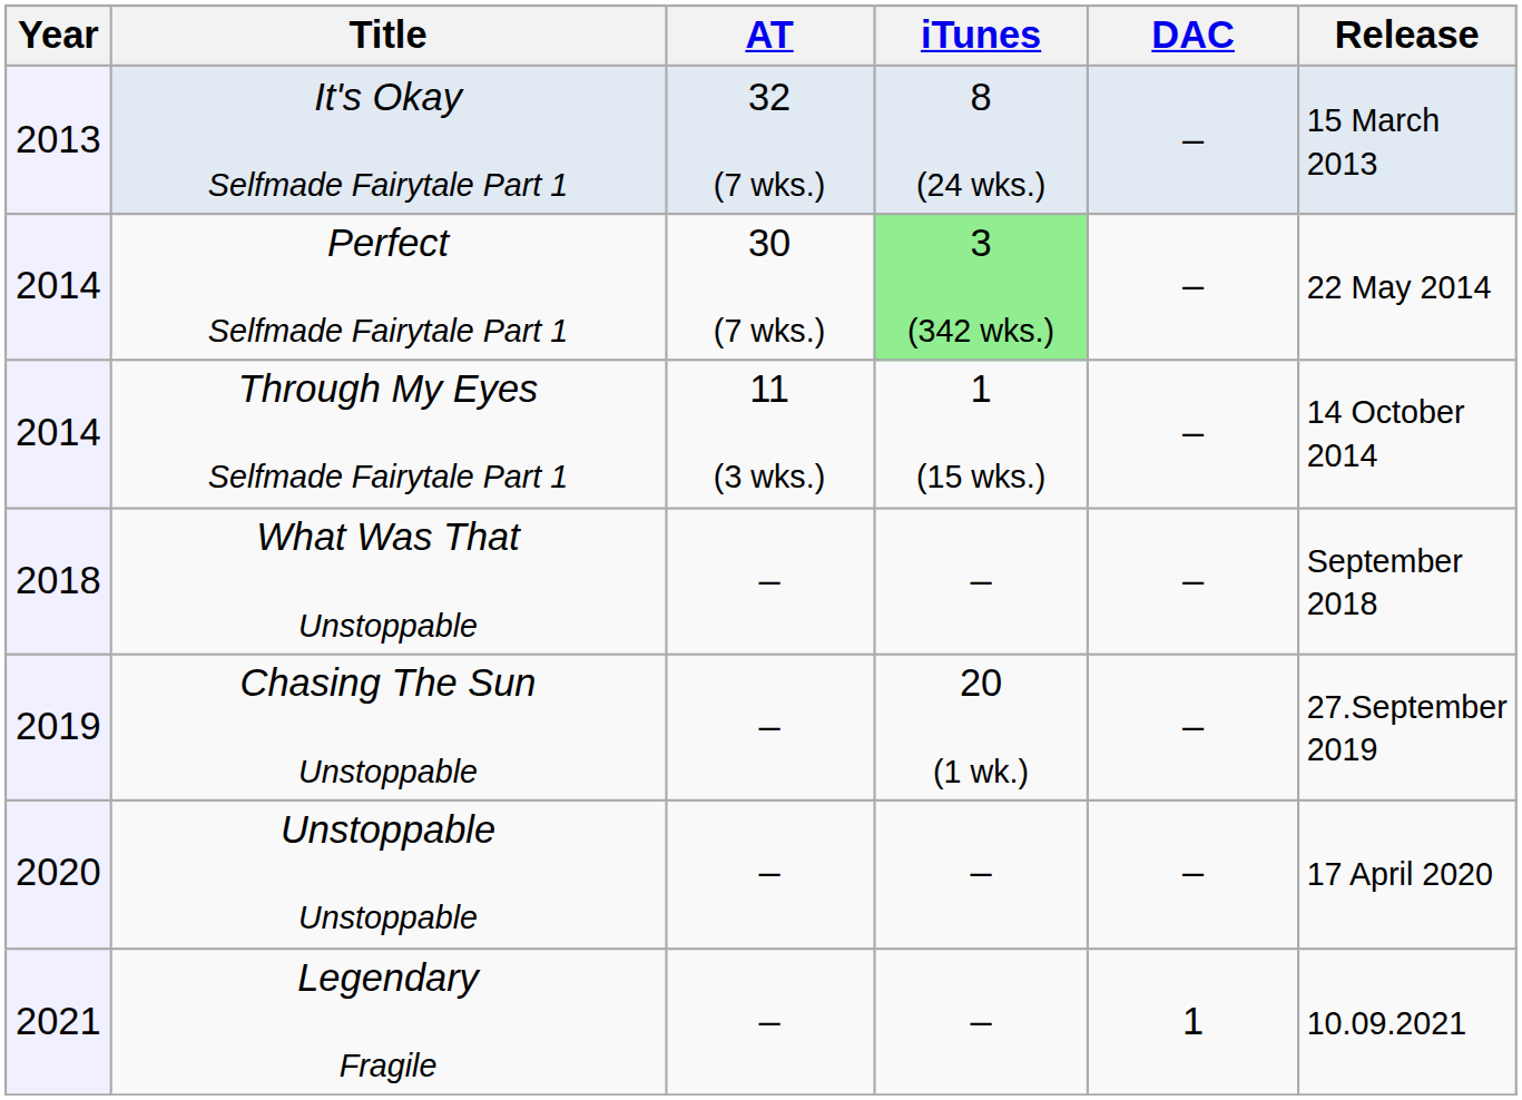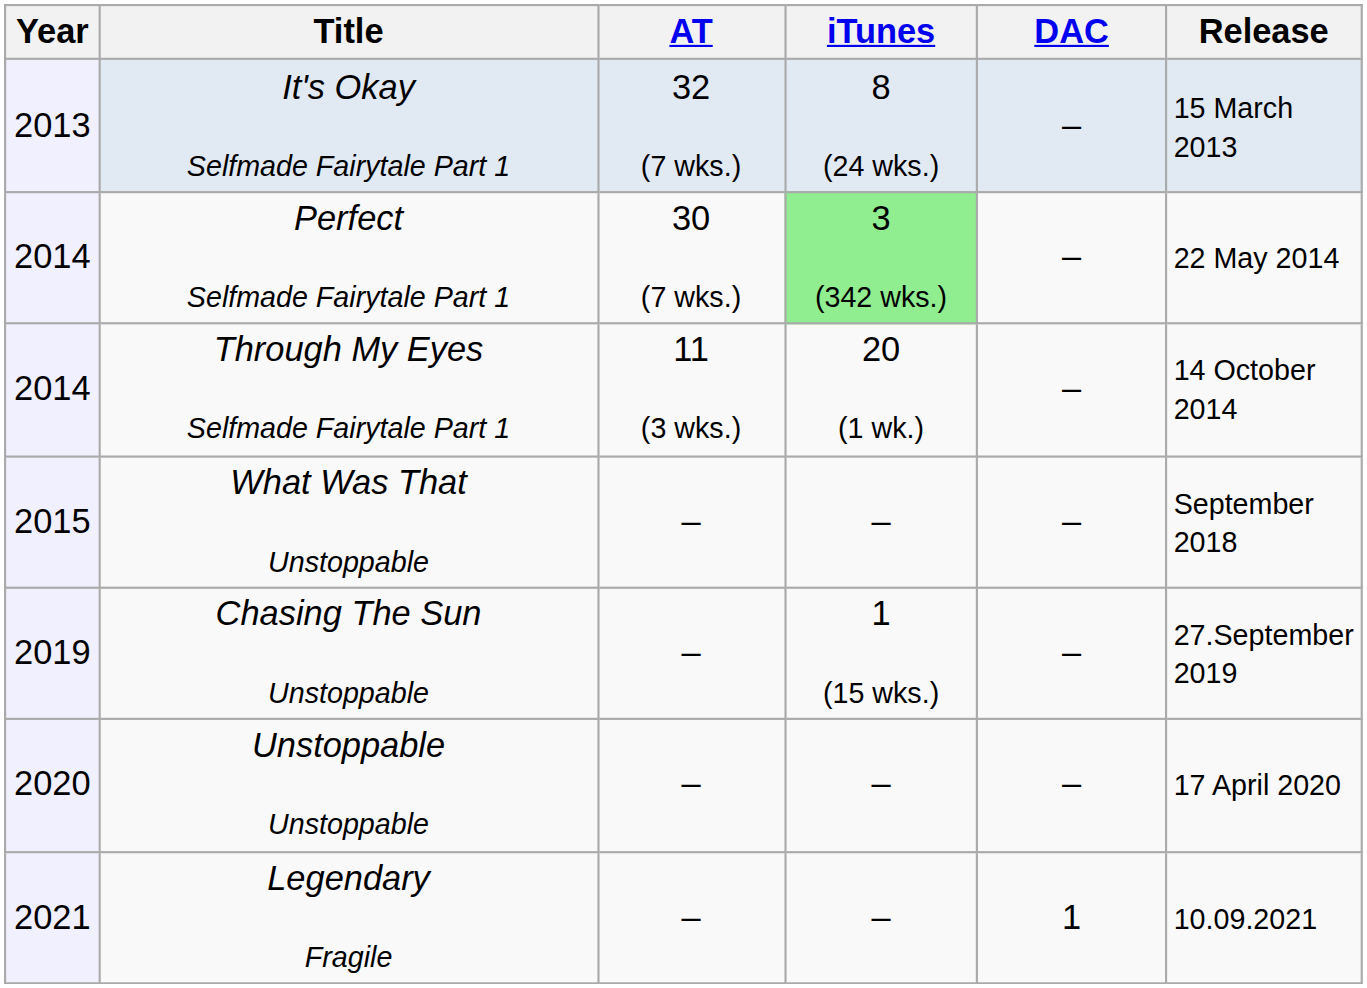 <table class="wikitable" style="text-align: center; width: 50%; margin-bottom: 10px;">
 <tr>
 <th style="width:7%">Year<br></th>
 <th style="width:40%">Title</th>
 <th style="width:15%"><a href='#'>AT</a></th>
 <th style="width:15%"><a href='#'>iTunes</a></th>
 <th style="width:15%"><a href='#'>DAC</a></th>
 <th style="width:38%">Release<br></th>
 </tr>
 <tr bgcolor="#E1E9F3">
 <td bgcolor="#f0f0ff">2013</td>
 <td><em>It's Okay</em><br><br><small><em>Selfmade Fairytale Part 1</em></small></td>
 <td>32 <br><br><small>(7 wks.</small><small>)</small></td>
 <td>8 <br><br><small>(24 wks.</small><small>)</small></td>
 <td>– <br></td>
 <td style="text-align:left"><small>15 March 2013</small></td>
 </tr>
 <tr>
 <td bgcolor="#f0f0ff">2014</td>
 <td><em>Perfect</em><br><br><small><em>Selfmade Fairytale Part 1</em></small></td>
 <td>30 <br><br><small>(7 wks.</small><small>)</small></td>
 <td style="background: lightgreen;">3 <br><br><small>(342 wks.</small><small>)</small></td>
 <td>– <br></td>
 <td style="text-align:left"><small>22 May 2014</small></td>
 </tr>
 <tr>
 <td bgcolor="#f0f0ff">2014</td>
 <td><em>Through My Eyes</em><br><br><small><em>Selfmade Fairytale Part 1</em></small></td>
 <td>11 <br><br><small>(3 wks.</small><small>)</small></td>
-<td>1 <br><br><small>(15 wks.</small><small>)</small></td>
+<td>20 <br><br><small>(1 wk.</small><small>)</small></td>
 <td>– <br></td>
 <td style="text-align:left"><small>14 October 2014</small></td>
 </tr>
 <tr>
-<td bgcolor="#f0f0ff">2018</td>
+<td bgcolor="#f0f0ff">2015</td>
 <td><em>What Was That</em><br><br><small><em>Unstoppable</em></small></td>
 <td>–</td>
 <td>–</td>
 <td>– <br></td>
 <td style="text-align:left"><small>September 2018</small></td>
 </tr>
 <tr>
 <td bgcolor="#f0f0ff">2019</td>
 <td><em>Chasing The Sun</em><br><br><small><em>Unstoppable</em></small></td>
 <td>–</td>
-<td>20 <br><br><small>(1 wk.</small><small>)</small></td>
+<td>1 <br><br><small>(15 wks.</small><small>)</small></td>
 <td>– <br></td>
 <td style="text-align:left"><small>27.September 2019</small></td>
 </tr>
 <tr>
 <td bgcolor="#f0f0ff">2020</td>
 <td><em>Unstoppable</em><br><br><small><em>Unstoppable</em></small></td>
 <td>–</td>
 <td>–</td>
 <td>– <br></td>
 <td style="text-align:left"><small>17 April 2020</small></td>
 </tr>
 <tr>
 <td bgcolor="#f0f0ff">2021</td>
 <td><em>Legendary</em><br><br><small><em>Fragile</em></small></td>
 <td>–</td>
 <td>–</td>
 <td>1</td>
 <td style="text-align:left"><small>10.09.2021</small></td>
 </tr>
 </table>
